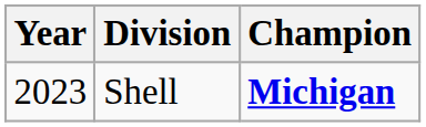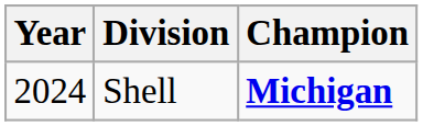 <table class="wikitable">
 <tr>
 <th>Year</th>
 <th>Division</th>
 <th>Champion</th>
 </tr>
 <tr>
-<td>2023</td>
+<td>2024</td>
 <td>Shell</td>
 <td><strong><a href='#'>Michigan</a></strong></td>
 </tr>
 </table>
